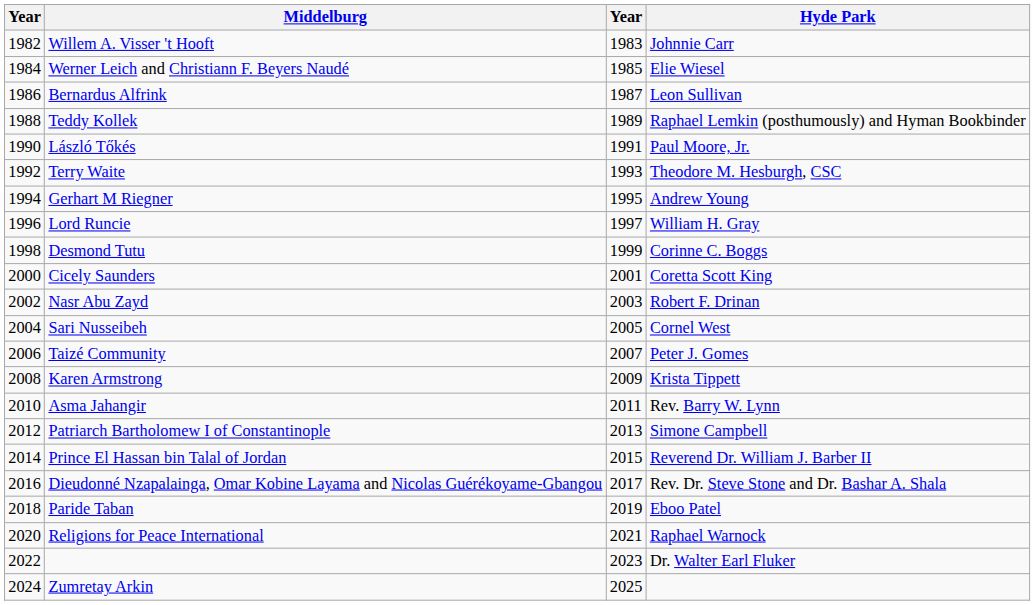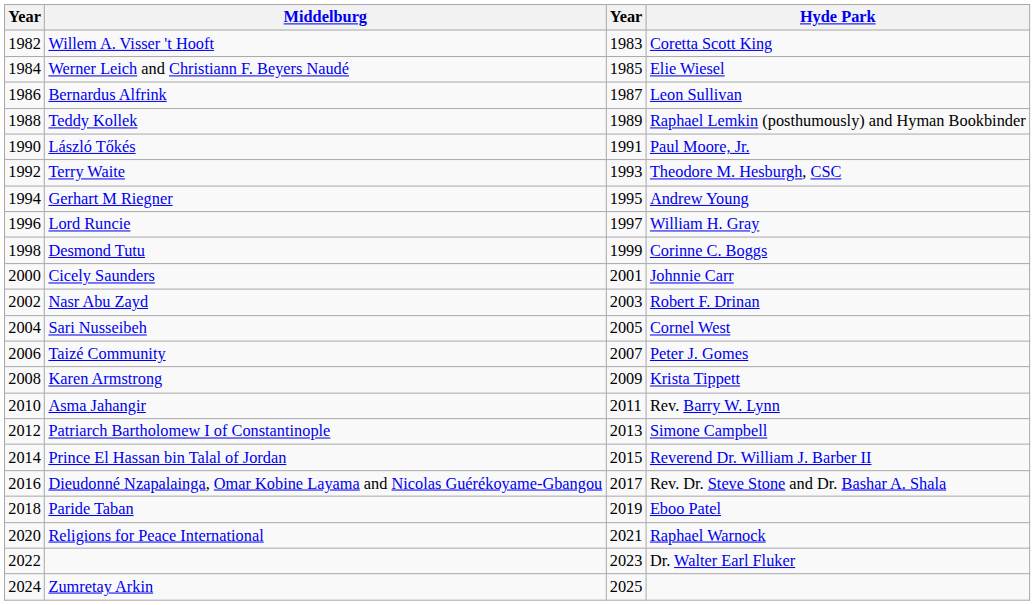 <table class="wikitable">
 <tr>
 <th>Year</th>
 <th><a href='#'>Middelburg</a></th>
 <th>Year</th>
 <th><a href='#'>Hyde Park</a></th>
 </tr>
 <tr>
 <td>1982</td>
 <td><a href='#'>Willem A. Visser 't Hooft</a></td>
 <td>1983</td>
-<td><a href='#'>Johnnie Carr</a></td>
+<td><a href='#'>Coretta Scott King</a></td>
 </tr>
 <tr>
 <td>1984</td>
 <td><a href='#'>Werner Leich</a> and <a href='#'>Christiann F. Beyers Naudé</a></td>
 <td>1985</td>
 <td><a href='#'>Elie Wiesel</a></td>
 </tr>
 <tr>
 <td>1986</td>
 <td><a href='#'>Bernardus Alfrink</a></td>
 <td>1987</td>
 <td><a href='#'>Leon Sullivan</a></td>
 </tr>
 <tr>
 <td>1988</td>
 <td><a href='#'>Teddy Kollek</a></td>
 <td>1989</td>
 <td><a href='#'>Raphael Lemkin</a> (posthumously) and Hyman Bookbinder</td>
 </tr>
 <tr>
 <td>1990</td>
 <td><a href='#'>László Tőkés</a></td>
 <td>1991</td>
 <td><a href='#'>Paul Moore, Jr.</a></td>
 </tr>
 <tr>
 <td>1992</td>
 <td><a href='#'>Terry Waite</a></td>
 <td>1993</td>
 <td><a href='#'>Theodore M. Hesburgh</a>, <a href='#'>CSC</a></td>
 </tr>
 <tr>
 <td>1994</td>
 <td><a href='#'>Gerhart M Riegner</a></td>
 <td>1995</td>
 <td><a href='#'>Andrew Young</a></td>
 </tr>
 <tr>
 <td>1996</td>
 <td><a href='#'>Lord Runcie</a></td>
 <td>1997</td>
 <td><a href='#'>William H. Gray</a></td>
 </tr>
 <tr>
 <td>1998</td>
 <td><a href='#'>Desmond Tutu</a></td>
 <td>1999</td>
 <td><a href='#'>Corinne C. Boggs</a></td>
 </tr>
 <tr>
 <td>2000</td>
 <td><a href='#'>Cicely Saunders</a></td>
 <td>2001</td>
-<td><a href='#'>Coretta Scott King</a></td>
+<td><a href='#'>Johnnie Carr</a></td>
 </tr>
 <tr>
 <td>2002</td>
 <td><a href='#'>Nasr Abu Zayd</a></td>
 <td>2003</td>
 <td><a href='#'>Robert F. Drinan</a></td>
 </tr>
 <tr>
 <td>2004</td>
 <td><a href='#'>Sari Nusseibeh</a></td>
 <td>2005</td>
 <td><a href='#'>Cornel West</a></td>
 </tr>
 <tr>
 <td>2006</td>
 <td><a href='#'>Taizé Community</a></td>
 <td>2007</td>
 <td><a href='#'>Peter J. Gomes</a></td>
 </tr>
 <tr>
 <td>2008</td>
 <td><a href='#'>Karen Armstrong</a></td>
 <td>2009</td>
 <td><a href='#'>Krista Tippett</a></td>
 </tr>
 <tr>
 <td>2010</td>
 <td><a href='#'>Asma Jahangir</a></td>
 <td>2011</td>
 <td>Rev. <a href='#'>Barry W. Lynn</a></td>
 </tr>
 <tr>
 <td>2012</td>
 <td><a href='#'>Patriarch Bartholomew I of Constantinople</a></td>
 <td>2013</td>
 <td><a href='#'>Simone Campbell</a></td>
 </tr>
 <tr>
 <td>2014</td>
 <td><a href='#'>Prince El Hassan bin Talal of Jordan</a></td>
 <td>2015</td>
 <td><a href='#'>Reverend Dr. William J. Barber II</a></td>
 </tr>
 <tr>
 <td>2016</td>
 <td><a href='#'>Dieudonné Nzapalainga</a>, <a href='#'>Omar Kobine Layama</a> and <a href='#'>Nicolas Guérékoyame-Gbangou</a></td>
 <td>2017</td>
 <td>Rev. Dr. <a href='#'>Steve Stone</a> and Dr. <a href='#'>Bashar A. Shala</a></td>
 </tr>
 <tr>
 <td>2018</td>
 <td><a href='#'>Paride Taban</a></td>
 <td>2019</td>
 <td><a href='#'>Eboo Patel</a></td>
 </tr>
 <tr>
 <td>2020</td>
 <td><a href='#'>Religions for Peace International</a></td>
 <td>2021</td>
 <td><a href='#'>Raphael Warnock</a></td>
 </tr>
 <tr>
 <td>2022</td>
 <td></td>
 <td>2023</td>
 <td>Dr. <a href='#'>Walter Earl Fluker</a></td>
 </tr>
 <tr>
 <td>2024</td>
 <td><a href='#'>Zumretay Arkin</a></td>
 <td>2025</td>
 <td></td>
 </tr>
 </table>
